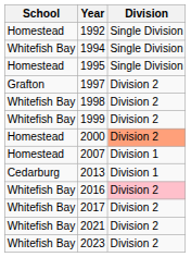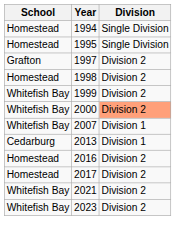 <table class="wikitable">
 <tr>
 <th>School</th>
 <th>Year</th>
 <th>Division</th>
 </tr>
 <tr>
 <td>Homestead</td>
-<td>1992</td>
-<td>Single Division</td>
-</tr>
-<tr>
-<td>Whitefish Bay</td>
 <td>1994</td>
 <td>Single Division</td>
 </tr>
 <tr>
 <td>Homestead</td>
 <td>1995</td>
 <td>Single Division</td>
 </tr>
 <tr>
 <td>Grafton</td>
 <td>1997</td>
 <td>Division 2</td>
 </tr>
 <tr>
-<td>Whitefish Bay</td>
+<td>Homestead</td>
 <td>1998</td>
 <td>Division 2</td>
 </tr>
 <tr>
 <td>Whitefish Bay</td>
 <td>1999</td>
 <td>Division 2</td>
 </tr>
 <tr>
-<td>Homestead</td>
+<td>Whitefish Bay</td>
 <td>2000</td>
 <td style="background: lightsalmon;">Division 2</td>
 </tr>
 <tr>
-<td>Homestead</td>
+<td>Whitefish Bay</td>
 <td>2007</td>
 <td>Division 1</td>
 </tr>
 <tr>
 <td>Cedarburg</td>
 <td>2013</td>
 <td>Division 1</td>
 </tr>
 <tr>
-<td>Whitefish Bay</td>
+<td>Homestead</td>
 <td>2016</td>
-<td style="background: pink;">Division 2</td>
+<td>Division 2</td>
 </tr>
 <tr>
-<td>Whitefish Bay</td>
+<td>Homestead</td>
 <td>2017</td>
 <td>Division 2</td>
 </tr>
 <tr>
 <td>Whitefish Bay</td>
 <td>2021</td>
 <td>Division 2</td>
 </tr>
 <tr>
 <td>Whitefish Bay</td>
 <td>2023</td>
 <td>Division 2</td>
 </tr>
 </table>
